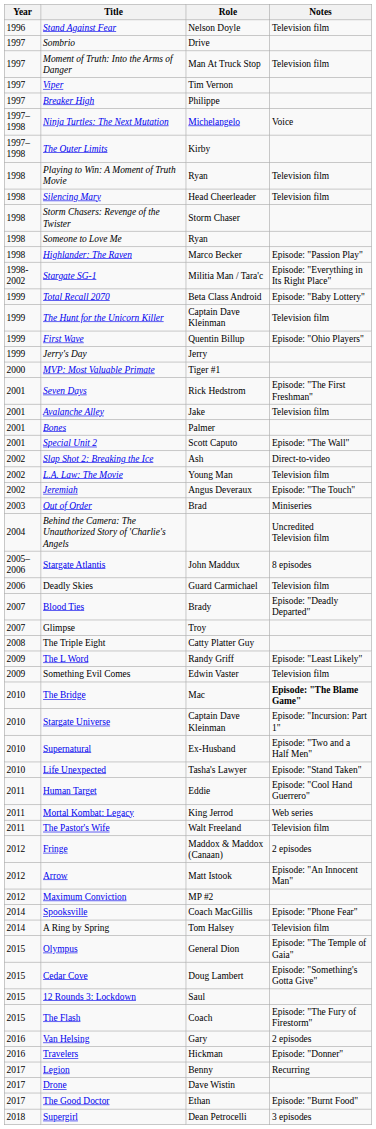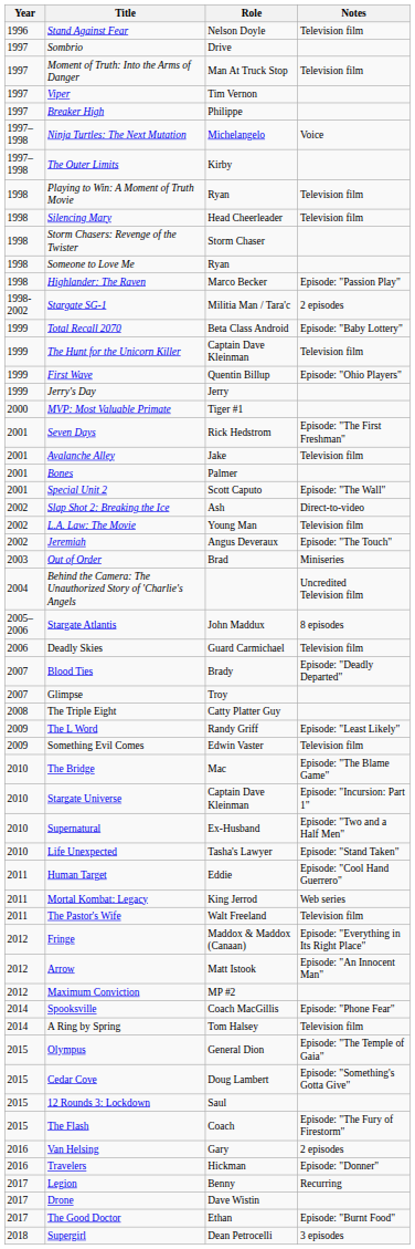 <table class="wikitable sortable plainrowheaders" style="width:95%; font-size: 95%">
 <tr>
 <th>Year</th>
 <th>Title</th>
 <th>Role</th>
 <th class="unsortable">Notes</th>
 </tr>
 <tr>
 <td>1996</td>
 <td><em><a href='#'>Stand Against Fear</a></em></td>
 <td>Nelson Doyle</td>
 <td>Television film</td>
 </tr>
 <tr>
 <td>1997</td>
 <td><em>Sombrio</em></td>
 <td>Drive</td>
 <td></td>
 </tr>
 <tr>
 <td>1997</td>
 <td><em>Moment of Truth: Into the Arms of Danger</em></td>
 <td>Man At Truck Stop</td>
 <td>Television film</td>
 </tr>
 <tr>
 <td>1997</td>
 <td><em><a href='#'>Viper</a></em></td>
 <td>Tim Vernon</td>
 <td></td>
 </tr>
 <tr>
 <td>1997</td>
 <td><em><a href='#'>Breaker High</a></em></td>
 <td>Philippe</td>
 <td></td>
 </tr>
 <tr>
 <td>1997–1998</td>
 <td><em><a href='#'>Ninja Turtles: The Next Mutation</a></em></td>
 <td><a href='#'>Michelangelo</a></td>
 <td>Voice</td>
 </tr>
 <tr>
 <td>1997–1998</td>
 <td data-sort-value="Outer Limits, The"><em><a href='#'>The Outer Limits</a></em></td>
 <td>Kirby</td>
 <td></td>
 </tr>
 <tr>
 <td>1998</td>
 <td><em>Playing to Win: A Moment of Truth Movie</em></td>
 <td>Ryan</td>
 <td>Television film</td>
 </tr>
 <tr>
 <td>1998</td>
 <td><em><a href='#'>Silencing Mary</a></em></td>
 <td>Head Cheerleader</td>
 <td>Television film</td>
 </tr>
 <tr>
 <td>1998</td>
 <td><em>Storm Chasers: Revenge of the Twister</em></td>
 <td>Storm Chaser</td>
 <td></td>
 </tr>
 <tr>
 <td>1998</td>
 <td><em>Someone to Love Me</em></td>
 <td>Ryan</td>
 <td></td>
 </tr>
 <tr>
 <td>1998</td>
 <td><em><a href='#'>Highlander: The Raven</a></em></td>
 <td>Marco Becker</td>
 <td>Episode: "Passion Play"</td>
 </tr>
 <tr>
 <td>1998-2002</td>
 <td><em><a href='#'>Stargate SG-1</a></em></td>
 <td>Militia Man / Tara'c</td>
-<td>Episode: "Everything in Its Right Place"</td>
+<td>2 episodes</td>
 </tr>
 <tr>
 <td>1999</td>
 <td><em><a href='#'>Total Recall 2070</a></em></td>
 <td>Beta Class Android</td>
 <td>Episode: "Baby Lottery"</td>
 </tr>
 <tr>
 <td>1999</td>
 <td data-sort-value="Hunt for the Unicorn Killer, The"><em><a href='#'>The Hunt for the Unicorn Killer</a></em></td>
 <td>Captain Dave Kleinman</td>
 <td>Television film</td>
 </tr>
 <tr>
 <td>1999</td>
 <td><em><a href='#'>First Wave</a></em></td>
 <td>Quentin Billup</td>
 <td>Episode: "Ohio Players"</td>
 </tr>
 <tr>
 <td>1999</td>
 <td><em>Jerry's Day</em></td>
 <td>Jerry</td>
 <td></td>
 </tr>
 <tr>
 <td>2000</td>
 <td><em><a href='#'>MVP: Most Valuable Primate</a></em></td>
 <td>Tiger #1</td>
 <td></td>
 </tr>
 <tr>
 <td>2001</td>
 <td><em><a href='#'>Seven Days</a></em></td>
 <td>Rick Hedstrom</td>
 <td>Episode: "The First Freshman"</td>
 </tr>
 <tr>
 <td>2001</td>
 <td><em><a href='#'>Avalanche Alley</a></em></td>
 <td>Jake</td>
 <td>Television film</td>
 </tr>
 <tr>
 <td>2001</td>
 <td><em><a href='#'>Bones</a></em></td>
 <td>Palmer</td>
 <td></td>
 </tr>
 <tr>
 <td>2001</td>
 <td><em><a href='#'>Special Unit 2</a></em></td>
 <td>Scott Caputo</td>
 <td>Episode: "The Wall"</td>
 </tr>
 <tr>
 <td>2002</td>
 <td><em><a href='#'>Slap Shot 2: Breaking the Ice</a></em></td>
 <td>Ash</td>
 <td>Direct-to-video</td>
 </tr>
 <tr>
 <td>2002</td>
 <td><em><a href='#'>L.A. Law: The Movie</a></em></td>
 <td>Young Man</td>
 <td>Television film</td>
 </tr>
 <tr>
 <td>2002</td>
 <td><em><a href='#'>Jeremiah</a></em></td>
 <td>Angus Deveraux</td>
 <td>Episode: "The Touch"</td>
 </tr>
 <tr>
 <td>2003</td>
 <td><em><a href='#'>Out of Order</a></em></td>
 <td>Brad</td>
 <td>Miniseries</td>
 </tr>
 <tr>
 <td>2004</td>
 <td><em>Behind the Camera: The Unauthorized Story of 'Charlie's Angels<strong></td>
 <td></td>
 <td>Uncredited<br>Television film</td>
 </tr>
 <tr>
 <td>2005–2006</td>
 <td></em><a href='#'>Stargate Atlantis</a><em></td>
 <td>John Maddux</td>
 <td>8 episodes</td>
 </tr>
 <tr>
 <td>2006</td>
 <td></em>Deadly Skies<em></td>
 <td>Guard Carmichael</td>
 <td>Television film</td>
 </tr>
 <tr>
 <td>2007</td>
 <td></em><a href='#'>Blood Ties</a><em></td>
 <td>Brady</td>
 <td>Episode: "Deadly Departed"</td>
 </tr>
 <tr>
 <td>2007</td>
 <td></em>Glimpse<em></td>
 <td>Troy</td>
 <td></td>
 </tr>
 <tr>
 <td>2008</td>
 <td data-sort-value="Triple Eight, The"></em>The Triple Eight<em></td>
 <td>Catty Platter Guy</td>
 <td></td>
 </tr>
 <tr>
 <td>2009</td>
 <td data-sort-value="L Word, The"></em><a href='#'>The L Word</a><em></td>
 <td>Randy Griff</td>
 <td>Episode: "Least Likely"</td>
 </tr>
 <tr>
 <td>2009</td>
 <td></em>Something Evil Comes<em></td>
 <td>Edwin Vaster</td>
 <td>Television film</td>
 </tr>
 <tr>
 <td>2010</td>
 <td data-sort-value="Bridge, The"></em><a href='#'>The Bridge</a><em></td>
 <td>Mac</td>
-<td><strong>Episode: "The Blame Game"</strong></td>
+<td>Episode: "The Blame Game"</td>
 </tr>
 <tr>
 <td>2010</td>
 <td></em><a href='#'>Stargate Universe</a><em></td>
 <td>Captain Dave Kleinman</td>
 <td>Episode: "Incursion: Part 1"</td>
 </tr>
 <tr>
 <td>2010</td>
 <td></em><a href='#'>Supernatural</a><em></td>
 <td>Ex-Husband</td>
 <td>Episode: "Two and a Half Men"</td>
 </tr>
 <tr>
 <td>2010</td>
 <td></em><a href='#'>Life Unexpected</a><em></td>
 <td>Tasha's Lawyer</td>
 <td>Episode: "Stand Taken"</td>
 </tr>
 <tr>
 <td>2011</td>
 <td></em><a href='#'>Human Target</a><em></td>
 <td>Eddie</td>
 <td>Episode: "Cool Hand Guerrero"</td>
 </tr>
 <tr>
 <td>2011</td>
 <td></em><a href='#'>Mortal Kombat: Legacy</a><em></td>
 <td>King Jerrod</td>
 <td>Web series</td>
 </tr>
 <tr>
 <td>2011</td>
 <td data-sort-value="Pastor's Wife, The"></em><a href='#'>The Pastor's Wife</a><em></td>
 <td>Walt Freeland</td>
 <td>Television film</td>
 </tr>
 <tr>
 <td>2012</td>
 <td></em><a href='#'>Fringe</a><em></td>
 <td>Maddox & Maddox (Canaan)</td>
-<td>2 episodes</td>
+<td>Episode: "Everything in Its Right Place"</td>
 </tr>
 <tr>
 <td>2012</td>
 <td></em><a href='#'>Arrow</a><em></td>
 <td>Matt Istook</td>
 <td>Episode: "An Innocent Man"</td>
 </tr>
 <tr>
 <td>2012</td>
 <td></em><a href='#'>Maximum Conviction</a><em></td>
 <td>MP #2</td>
 <td></td>
 </tr>
 <tr>
 <td>2014</td>
 <td></em><a href='#'>Spooksville</a><em></td>
 <td>Coach MacGillis</td>
 <td>Episode: "Phone Fear"</td>
 </tr>
 <tr>
 <td>2014</td>
 <td data-sort-value="Ring by Spring, A"></em>A Ring by Spring<em></td>
 <td>Tom Halsey</td>
 <td>Television film</td>
 </tr>
 <tr>
 <td>2015</td>
 <td></em><a href='#'>Olympus</a><em></td>
 <td>General Dion</td>
 <td>Episode: "The Temple of Gaia"</td>
 </tr>
 <tr>
 <td>2015</td>
 <td></em><a href='#'>Cedar Cove</a><em></td>
 <td>Doug Lambert</td>
 <td>Episode: "Something's Gotta Give"</td>
 </tr>
 <tr>
 <td>2015</td>
 <td></em><a href='#'>12 Rounds 3: Lockdown</a><em></td>
 <td>Saul</td>
 <td></td>
 </tr>
 <tr>
 <td>2015</td>
 <td data-sort-value="Flash, The"></em><a href='#'>The Flash</a><em></td>
 <td>Coach</td>
 <td>Episode: "The Fury of Firestorm"</td>
 </tr>
 <tr>
 <td>2016</td>
 <td></em><a href='#'>Van Helsing</a><em></td>
 <td>Gary</td>
 <td>2 episodes</td>
 </tr>
 <tr>
 <td>2016</td>
 <td></em><a href='#'>Travelers</a><em></td>
 <td>Hickman</td>
 <td>Episode: "Donner"</td>
 </tr>
 <tr>
 <td>2017</td>
 <td></em><a href='#'>Legion</a><em></td>
 <td>Benny</td>
 <td>Recurring</td>
 </tr>
 <tr>
 <td>2017</td>
 <td></em><a href='#'>Drone</a><em></td>
 <td>Dave Wistin</td>
 <td></td>
 </tr>
 <tr>
 <td>2017</td>
 <td data-sort-value="Good Doctor, The"></em><a href='#'>The Good Doctor</a><em></td>
 <td>Ethan</td>
 <td>Episode: "Burnt Food"</td>
 </tr>
 <tr>
 <td>2018</td>
 <td></em><a href='#'>Supergirl</a><em></td>
 <td>Dean Petrocelli</td>
 <td>3 episodes</td>
 </tr>
 </table>
